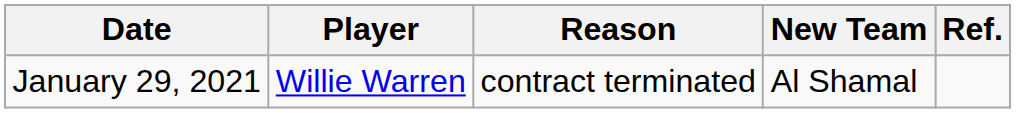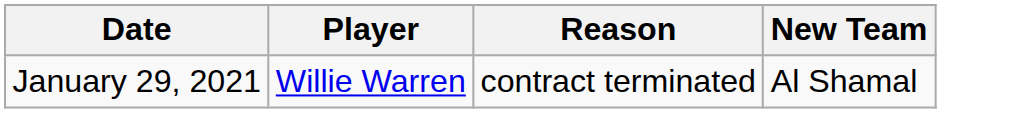 <table class="wikitable">
 <tr>
 <th>Date</th>
 <th>Player</th>
 <th>Reason</th>
 <th>New Team</th>
-<th>Ref.</th>
 </tr>
 <tr>
 <td>January 29, 2021</td>
 <td><a href='#'>Willie Warren</a></td>
 <td>contract terminated</td>
 <td>Al Shamal</td>
-<td></td>
 </tr>
 </table>
